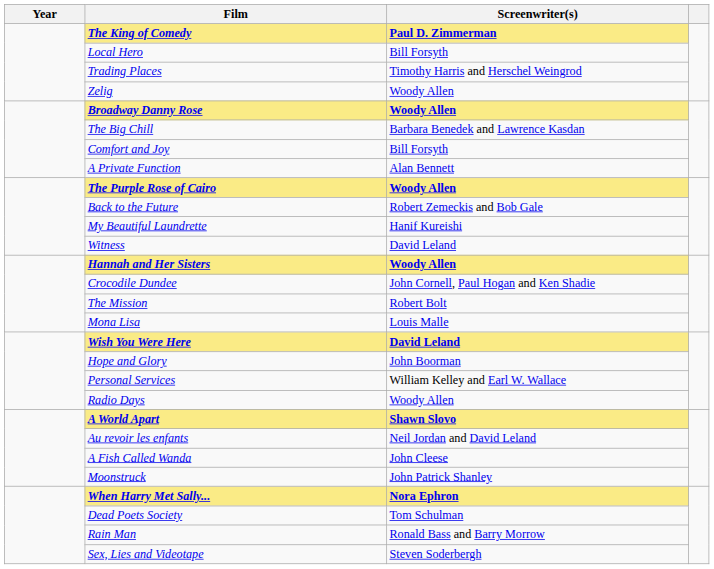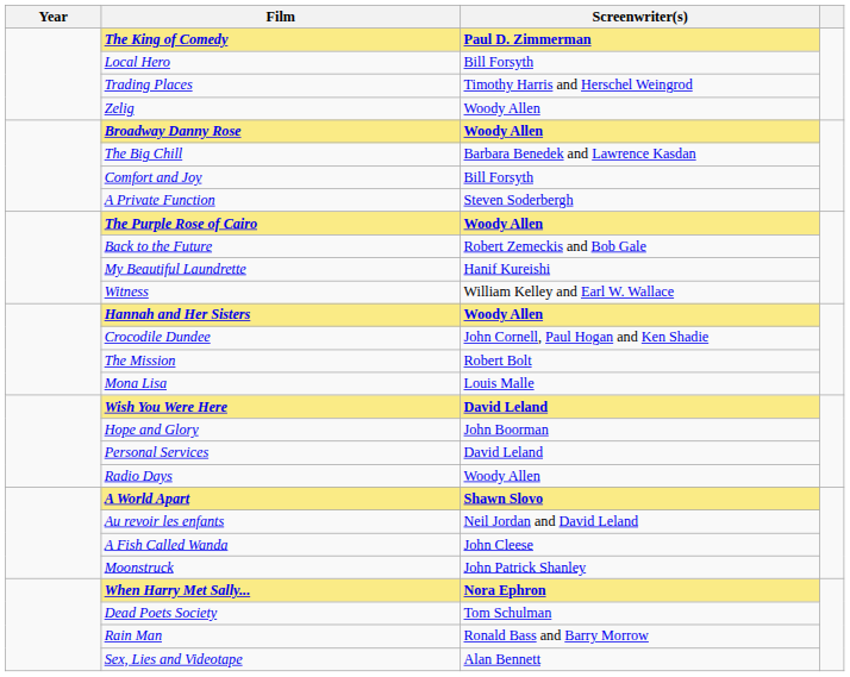 <table class="wikitable sortable">
 <tr>
 <th scope="col" style="width:8%;">Year</th>
 <th scope="col" style="width:30%;">Film</th>
 <th scope="col" style="width:30%;">Screenwriter(s)</th>
 <th scope="col" style="width:2%;" class="unsortable"></th>
 </tr>
 <tr>
 <td rowspan="4"></td>
 <td style="background:#FAEB86"><strong><em><a href='#'>The King of Comedy</a></em></strong></td>
 <td style="background:#FAEB86"><strong><a href='#'>Paul D. Zimmerman</a></strong></td>
 <td rowspan=4></td>
 </tr>
 <tr>
 <td><em><a href='#'>Local Hero</a></em></td>
 <td><a href='#'>Bill Forsyth</a></td>
 </tr>
 <tr>
 <td><em><a href='#'>Trading Places</a></em></td>
 <td><a href='#'>Timothy Harris</a> and <a href='#'>Herschel Weingrod</a></td>
 </tr>
 <tr>
 <td><em><a href='#'>Zelig</a></em></td>
 <td><a href='#'>Woody Allen</a></td>
 </tr>
 <tr>
 <td rowspan="4"></td>
 <td style="background:#FAEB86"><strong><em><a href='#'>Broadway Danny Rose</a></em></strong></td>
 <td style="background:#FAEB86"><strong><a href='#'>Woody Allen</a></strong></td>
 <td rowspan=4></td>
 </tr>
 <tr>
 <td><em><a href='#'>The Big Chill</a></em></td>
 <td><a href='#'>Barbara Benedek</a> and <a href='#'>Lawrence Kasdan</a></td>
 </tr>
 <tr>
 <td><em><a href='#'>Comfort and Joy</a></em></td>
 <td><a href='#'>Bill Forsyth</a></td>
 </tr>
 <tr>
 <td><em><a href='#'>A Private Function</a></em></td>
-<td><a href='#'>Alan Bennett</a></td>
+<td><a href='#'>Steven Soderbergh</a></td>
 </tr>
 <tr>
 <td rowspan="4"></td>
 <td style="background:#FAEB86"><strong><em><a href='#'>The Purple Rose of Cairo</a></em></strong></td>
 <td style="background:#FAEB86"><strong><a href='#'>Woody Allen</a></strong></td>
 <td rowspan=4></td>
 </tr>
 <tr>
 <td><em><a href='#'>Back to the Future</a></em></td>
 <td><a href='#'>Robert Zemeckis</a> and <a href='#'>Bob Gale</a></td>
 </tr>
 <tr>
 <td><em><a href='#'>My Beautiful Laundrette</a></em></td>
 <td><a href='#'>Hanif Kureishi</a></td>
 </tr>
 <tr>
 <td><em><a href='#'>Witness</a></em></td>
-<td><a href='#'>David Leland</a></td>
+<td>William Kelley and <a href='#'>Earl W. Wallace</a></td>
 </tr>
 <tr>
 <td rowspan="4"></td>
 <td style="background:#FAEB86"><strong><em><a href='#'>Hannah and Her Sisters</a></em></strong></td>
 <td style="background:#FAEB86"><strong><a href='#'>Woody Allen</a></strong></td>
 <td rowspan=4></td>
 </tr>
 <tr>
 <td><em><a href='#'>Crocodile Dundee</a></em></td>
 <td><a href='#'>John Cornell</a>, <a href='#'>Paul Hogan</a> and <a href='#'>Ken Shadie</a></td>
 </tr>
 <tr>
 <td><em><a href='#'>The Mission</a></em></td>
 <td><a href='#'>Robert Bolt</a></td>
 </tr>
 <tr>
 <td><em><a href='#'>Mona Lisa</a></em></td>
 <td><a href='#'>Louis Malle</a></td>
 </tr>
 <tr>
 <td rowspan="4"></td>
 <td style="background:#FAEB86"><strong><em><a href='#'>Wish You Were Here</a></em></strong></td>
 <td style="background:#FAEB86"><strong><a href='#'>David Leland</a></strong></td>
 <td rowspan=4></td>
 </tr>
 <tr>
 <td><em><a href='#'>Hope and Glory</a></em></td>
 <td><a href='#'>John Boorman</a></td>
 </tr>
 <tr>
 <td><em><a href='#'>Personal Services</a></em></td>
-<td>William Kelley and <a href='#'>Earl W. Wallace</a></td>
+<td><a href='#'>David Leland</a></td>
 </tr>
 <tr>
 <td><em><a href='#'>Radio Days</a></em></td>
 <td><a href='#'>Woody Allen</a></td>
 </tr>
 <tr>
 <td rowspan="4"></td>
 <td style="background:#FAEB86"><strong><em><a href='#'>A World Apart</a></em></strong></td>
 <td style="background:#FAEB86"><strong><a href='#'>Shawn Slovo</a></strong></td>
 <td rowspan=4></td>
 </tr>
 <tr>
 <td><em><a href='#'>Au revoir les enfants</a></em></td>
 <td><a href='#'>Neil Jordan</a> and <a href='#'>David Leland</a></td>
 </tr>
 <tr>
 <td><em><a href='#'>A Fish Called Wanda</a></em></td>
 <td><a href='#'>John Cleese</a></td>
 </tr>
 <tr>
 <td><em><a href='#'>Moonstruck</a></em></td>
 <td><a href='#'>John Patrick Shanley</a></td>
 </tr>
 <tr>
 <td rowspan="4"></td>
 <td style="background:#FAEB86"><strong><em><a href='#'>When Harry Met Sally...</a></em></strong></td>
 <td style="background:#FAEB86"><strong><a href='#'>Nora Ephron</a></strong></td>
 <td rowspan=4></td>
 </tr>
 <tr>
 <td><em><a href='#'>Dead Poets Society</a></em></td>
 <td><a href='#'>Tom Schulman</a></td>
 </tr>
 <tr>
 <td><em><a href='#'>Rain Man</a></em></td>
 <td><a href='#'>Ronald Bass</a> and <a href='#'>Barry Morrow</a></td>
 </tr>
 <tr>
 <td><em><a href='#'>Sex, Lies and Videotape</a></em></td>
-<td><a href='#'>Steven Soderbergh</a></td>
+<td><a href='#'>Alan Bennett</a></td>
 </tr>
 </table>
